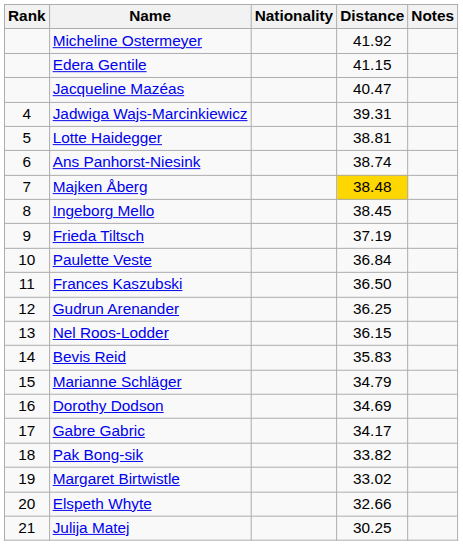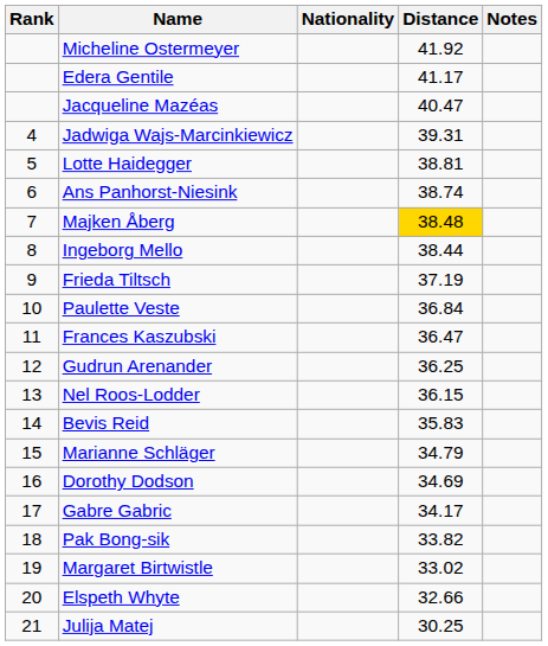 <table class="wikitable sortable" style="text-align:center">
 <tr>
 <th>Rank</th>
 <th>Name</th>
 <th>Nationality</th>
 <th>Distance</th>
 <th>Notes</th>
 </tr>
 <tr>
 <td></td>
 <td align=left><a href='#'>Micheline Ostermeyer</a></td>
 <td align=left></td>
 <td>41.92</td>
 <td></td>
 </tr>
 <tr>
 <td></td>
 <td align=left><a href='#'>Edera Gentile</a></td>
 <td align=left></td>
-<td>41.15</td>
+<td>41.17</td>
 <td></td>
 </tr>
 <tr>
 <td></td>
 <td align=left><a href='#'>Jacqueline Mazéas</a></td>
 <td align=left></td>
 <td>40.47</td>
 <td></td>
 </tr>
 <tr>
 <td>4</td>
 <td align=left><a href='#'>Jadwiga Wajs-Marcinkiewicz</a></td>
 <td align=left></td>
 <td>39.31</td>
 <td></td>
 </tr>
 <tr>
 <td>5</td>
 <td align=left><a href='#'>Lotte Haidegger</a></td>
 <td align=left></td>
 <td>38.81</td>
 <td><strong> </strong></td>
 </tr>
 <tr>
 <td>6</td>
 <td align=left><a href='#'>Ans Panhorst-Niesink</a></td>
 <td align=left></td>
 <td>38.74</td>
 <td></td>
 </tr>
 <tr>
 <td>7</td>
 <td align=left><a href='#'>Majken Åberg</a></td>
 <td align=left></td>
 <td style="background: gold;">38.48</td>
 <td></td>
 </tr>
 <tr>
 <td>8</td>
 <td align=left><a href='#'>Ingeborg Mello</a></td>
 <td align=left></td>
-<td>38.45</td>
+<td>38.44</td>
 <td></td>
 </tr>
 <tr>
 <td>9</td>
 <td align=left><a href='#'>Frieda Tiltsch</a></td>
 <td align=left></td>
 <td>37.19</td>
 <td></td>
 </tr>
 <tr>
 <td>10</td>
 <td align=left><a href='#'>Paulette Veste</a></td>
 <td align=left></td>
 <td>36.84</td>
 <td></td>
 </tr>
 <tr>
 <td>11</td>
 <td align=left><a href='#'>Frances Kaszubski</a></td>
 <td align=left></td>
-<td>36.50</td>
+<td>36.47</td>
 <td></td>
 </tr>
 <tr>
 <td>12</td>
 <td align=left><a href='#'>Gudrun Arenander</a></td>
 <td align=left></td>
 <td>36.25</td>
 <td></td>
 </tr>
 <tr>
 <td>13</td>
 <td align=left><a href='#'>Nel Roos-Lodder</a></td>
 <td align=left></td>
 <td>36.15</td>
 <td></td>
 </tr>
 <tr>
 <td>14</td>
 <td align=left><a href='#'>Bevis Reid</a></td>
 <td align=left></td>
 <td>35.83</td>
 <td></td>
 </tr>
 <tr>
 <td>15</td>
 <td align=left><a href='#'>Marianne Schläger</a></td>
 <td align=left></td>
 <td>34.79</td>
 <td></td>
 </tr>
 <tr>
 <td>16</td>
 <td align=left><a href='#'>Dorothy Dodson</a></td>
 <td align=left></td>
 <td>34.69</td>
 <td></td>
 </tr>
 <tr>
 <td>17</td>
 <td align=left><a href='#'>Gabre Gabric</a></td>
 <td align=left></td>
 <td>34.17</td>
 <td></td>
 </tr>
 <tr>
 <td>18</td>
 <td align=left><a href='#'>Pak Bong-sik</a></td>
 <td align=left></td>
 <td>33.82</td>
 <td></td>
 </tr>
 <tr>
 <td>19</td>
 <td align=left><a href='#'>Margaret Birtwistle</a></td>
 <td align=left></td>
 <td>33.02</td>
 <td></td>
 </tr>
 <tr>
 <td>20</td>
 <td align=left><a href='#'>Elspeth Whyte</a></td>
 <td align=left></td>
 <td>32.66</td>
 <td></td>
 </tr>
 <tr>
 <td>21</td>
 <td align=left><a href='#'>Julija Matej</a></td>
 <td align=left></td>
 <td>30.25</td>
 <td></td>
 </tr>
 </table>
